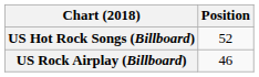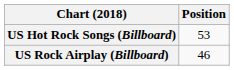 <table class="wikitable plainrowheaders">
 <tr>
 <th>Chart (2018)</th>
 <th>Position</th>
 </tr>
 <tr>
 <th scope="row">US Hot Rock Songs (<em>Billboard</em>)</th>
-<td style="text-align:center;">52</td>
+<td style="text-align:center;">53</td>
 </tr>
 <tr>
 <th scope="row">US Rock Airplay (<em>Billboard</em>)</th>
 <td style="text-align:center;">46</td>
 </tr>
 </table>
